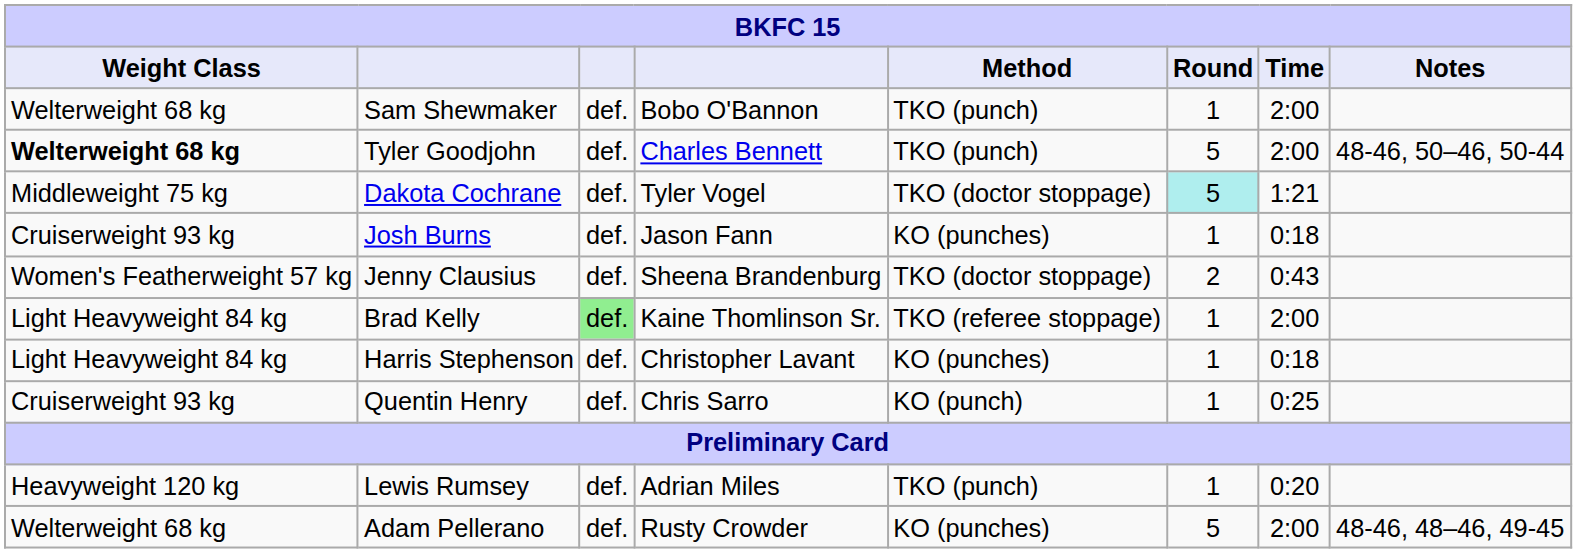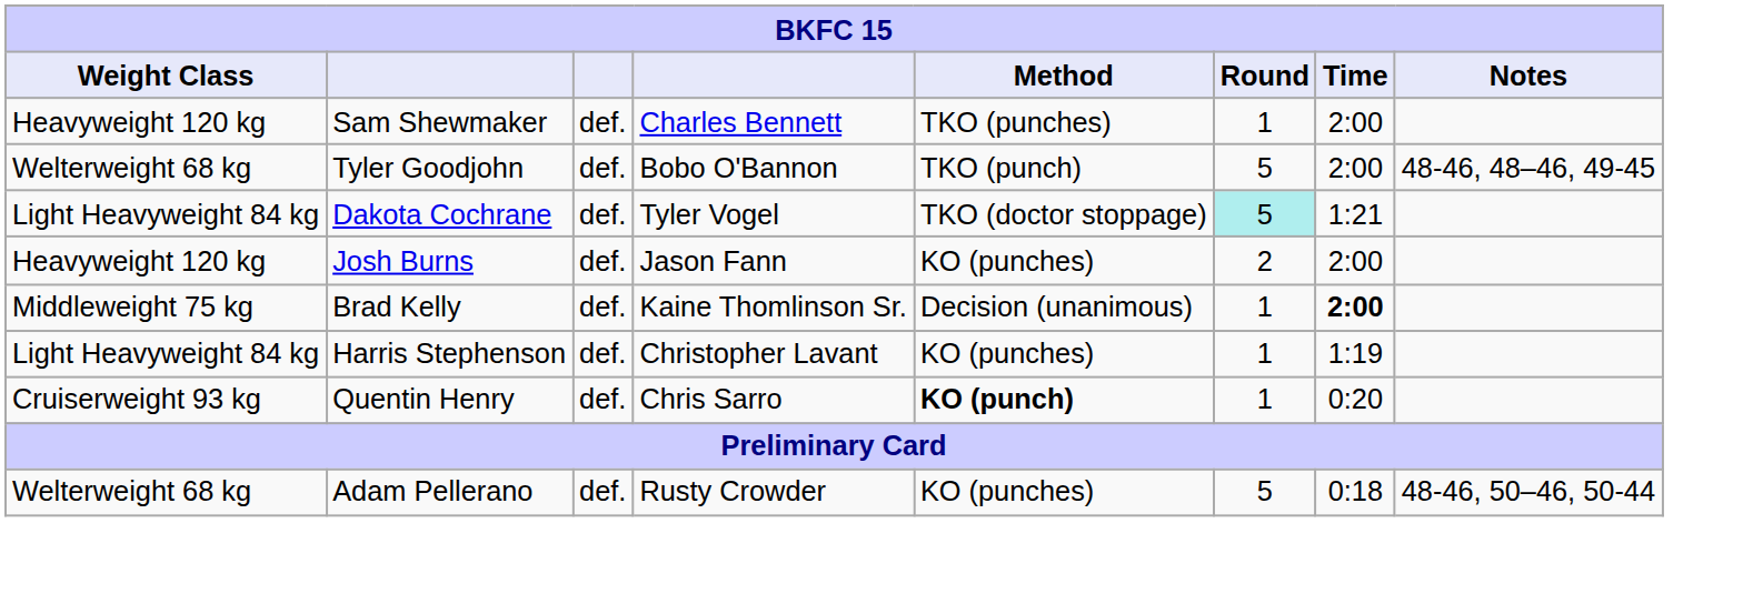 <table class="wikitable" style="font-size: 80%;">
 <tr>
 <th colspan="8" style="background-color: #ccf; color: #000080; text-align: center;"><strong>BKFC 15</strong></th>
 </tr>
 <tr>
 <th colspan="1" style="background-color: #E6E8FA; color: #000000; text-align: center;">Weight Class</th>
 <th colspan="1" style="background-color: #E6E8FA; color: #000000; text-align: center;"></th>
 <th colspan="1" style="background-color: #E6E8FA; color: #000000; text-align: center;"></th>
 <th colspan="1" style="background-color: #E6E8FA; color: #000000; text-align: center;"></th>
 <th colspan="1" style="background-color: #E6E8FA; color: #000000; text-align: center;">Method</th>
 <th colspan="1" style="background-color: #E6E8FA; color: #000000; text-align: center;">Round</th>
 <th colspan="1" style="background-color: #E6E8FA; color: #000000; text-align: center;">Time</th>
 <th colspan="1" style="background-color: #E6E8FA; color: #000000; text-align: center;">Notes</th>
 </tr>
 <tr>
-<td>Welterweight 68 kg</td>
+<td>Heavyweight 120 kg</td>
 <td> Sam Shewmaker</td>
 <td align=center>def.</td>
-<td> Bobo O'Bannon</td>
-<td>TKO (punch)</td>
+<td> <a href='#'>Charles Bennett</a></td>
+<td>TKO (punches)</td>
 <td align=center>1</td>
 <td align=center>2:00</td>
 <td></td>
 </tr>
 <tr>
-<td><strong>Welterweight 68 kg</strong></td>
+<td>Welterweight 68 kg</td>
 <td> Tyler Goodjohn</td>
 <td align=center>def.</td>
-<td> <a href='#'>Charles Bennett</a></td>
+<td> Bobo O'Bannon</td>
 <td>TKO (punch)</td>
 <td align=center>5</td>
 <td align=center>2:00</td>
-<td>48-46, 50–46, 50-44</td>
+<td>48-46, 48–46, 49-45</td>
 </tr>
 <tr>
-<td>Middleweight 75 kg</td>
+<td>Light Heavyweight 84 kg</td>
 <td> <a href='#'>Dakota Cochrane</a></td>
 <td align=center>def.</td>
 <td> Tyler Vogel</td>
 <td>TKO (doctor stoppage)</td>
 <td align=center style="background: paleturquoise;">5</td>
 <td align=center>1:21</td>
 <td></td>
 </tr>
 <tr>
-<td>Cruiserweight 93 kg</td>
+<td>Heavyweight 120 kg</td>
 <td> <a href='#'>Josh Burns</a></td>
 <td align=center>def.</td>
 <td> Jason Fann</td>
 <td>KO (punches)</td>
-<td align=center>1</td>
-<td align=center>0:18</td>
+<td align=center>2</td>
+<td align=center>2:00</td>
 <td></td>
 </tr>
 <tr>
-<td>Women's Featherweight 57 kg</td>
-<td> Jenny Clausius</td>
+<td>Middleweight 75 kg</td>
+<td> Brad Kelly</td>
 <td align=center>def.</td>
-<td> Sheena Brandenburg</td>
-<td>TKO (doctor stoppage)</td>
-<td align=center>2</td>
-<td align=center>0:43</td>
-<td></td>
-</tr>
-<tr>
-<td>Light Heavyweight 84 kg</td>
-<td> Brad Kelly</td>
-<td align=center style="background: lightgreen;">def.</td>
 <td> Kaine Thomlinson Sr.</td>
-<td>TKO (referee stoppage)</td>
+<td>Decision (unanimous)</td>
 <td align=center>1</td>
-<td align=center>2:00</td>
+<td align=center><strong>2:00</strong></td>
 <td></td>
 </tr>
 <tr>
 <td>Light Heavyweight 84 kg</td>
 <td> Harris Stephenson</td>
 <td align=center>def.</td>
 <td> Christopher Lavant</td>
 <td>KO (punches)</td>
 <td align=center>1</td>
-<td align=center>0:18</td>
+<td align=center>1:19</td>
 <td></td>
 </tr>
 <tr>
 <td>Cruiserweight 93 kg</td>
 <td> Quentin Henry</td>
 <td align=center>def.</td>
 <td> Chris Sarro</td>
-<td>KO (punch)</td>
+<td><strong>KO (punch)</strong></td>
 <td align=center>1</td>
-<td align=center>0:25</td>
+<td align=center>0:20</td>
 <td></td>
 </tr>
 <tr>
 <th colspan="8" style="background-color: #ccf; color: #000080; text-align: center;"><strong>Preliminary Card</strong></th>
-</tr>
-<tr>
-<td>Heavyweight 120 kg</td>
-<td> Lewis Rumsey</td>
-<td align=center>def.</td>
-<td> Adrian Miles</td>
-<td>TKO (punch)</td>
-<td align=center>1</td>
-<td align=center>0:20</td>
-<td></td>
 </tr>
 <tr>
 <td>Welterweight 68 kg</td>
 <td> Adam Pellerano</td>
 <td align=center>def.</td>
 <td> Rusty Crowder</td>
 <td>KO (punches)</td>
 <td align=center>5</td>
-<td align=center>2:00</td>
-<td>48-46, 48–46, 49-45</td>
+<td align=center>0:18</td>
+<td>48-46, 50–46, 50-44</td>
 </tr>
 </table>
